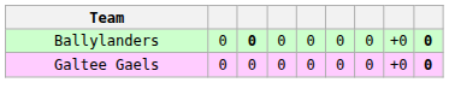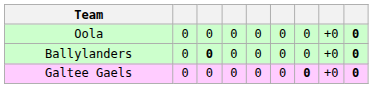 <table class="wikitable" style="text-align:center">
 <tr>
 <th style="width:175px;">Team</th>
 <th width="20"></th>
 <th width="20"></th>
 <th width="20"></th>
 <th width="20"></th>
 <th width="20"></th>
 <th width="20"></th>
 <th width="20"></th>
 <th width="20"></th>
+</tr>
+<tr style="background:#cfc;">
+<td>Oola</td>
+<td>0</td>
+<td>0</td>
+<td>0</td>
+<td>0</td>
+<td>0</td>
+<td>0</td>
+<td>+0</td>
+<td><strong>0</strong></td>
 </tr>
 <tr style="background:#cfc;">
 <td>Ballylanders</td>
 <td>0</td>
 <td><strong>0</strong></td>
 <td>0</td>
 <td>0</td>
 <td>0</td>
 <td>0</td>
 <td>+0</td>
 <td><strong>0</strong></td>
 </tr>
 <tr style="background:#fcf;">
 <td>Galtee Gaels</td>
 <td>0</td>
 <td>0</td>
 <td>0</td>
 <td>0</td>
 <td>0</td>
-<td>0</td>
+<td><strong>0</strong></td>
 <td>+0</td>
 <td><strong>0</strong></td>
 </tr>
 </table>
